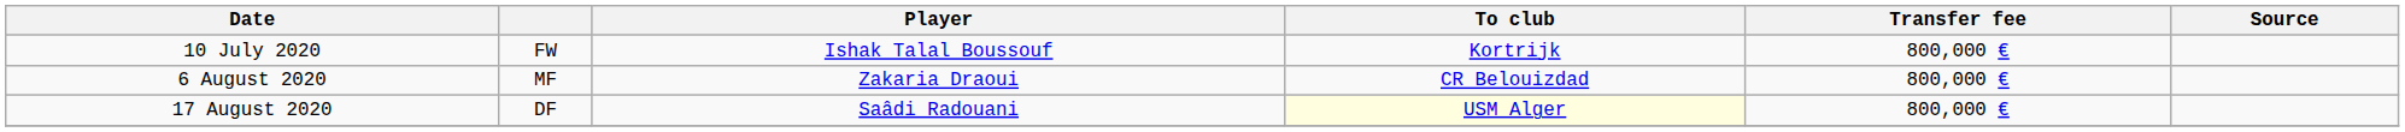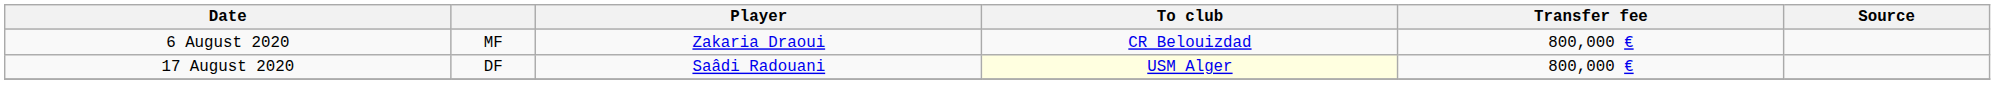 <table class="wikitable sortable" style="width:70%; text-align:center; font-size:85%; text-align:centre;">
 <tr>
 <th>Date</th>
 <th></th>
 <th>Player</th>
 <th>To club</th>
 <th>Transfer fee</th>
 <th>Source</th>
-</tr>
-<tr>
-<td>10 July 2020</td>
-<td>FW</td>
-<td> <a href='#'>Ishak Talal Boussouf</a></td>
-<td> <a href='#'>Kortrijk</a></td>
-<td>800,000 <a href='#'>€</a></td>
-<td></td>
 </tr>
 <tr>
 <td>6 August 2020</td>
 <td>MF</td>
 <td> <a href='#'>Zakaria Draoui</a></td>
 <td><a href='#'>CR Belouizdad</a></td>
 <td>800,000 <a href='#'>€</a></td>
 <td></td>
 </tr>
 <tr>
 <td>17 August 2020</td>
 <td>DF</td>
 <td> <a href='#'>Saâdi Radouani</a></td>
 <td style="background: lightyellow;"><a href='#'>USM Alger</a></td>
 <td>800,000 <a href='#'>€</a></td>
 <td></td>
 </tr>
 <tr>
 </tr>
 </table>
